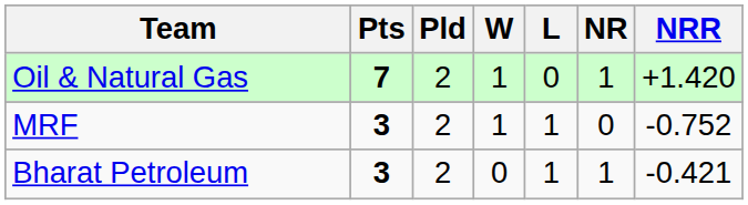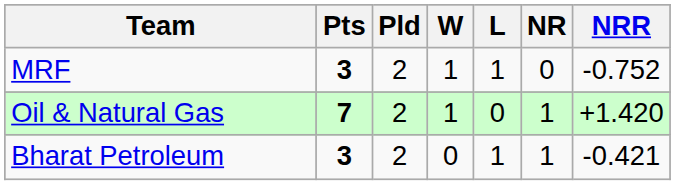 <table class="wikitable" style="text-align:center;">
 <tr>
 <th width=175>Team</th>
 <th style="width:20px;" abbr="Points">Pts</th>
 <th style="width:20px;" abbr="Played">Pld</th>
 <th style="width:20px;" abbr="Won">W</th>
 <th style="width:20px;" abbr="Lost">L</th>
 <th style="width:20px;" abbr="No result">NR</th>
 <th style="width:20px;" abbr="Net run rate"><a href='#'>NRR</a></th>
+</tr>
+<tr>
+<td style="text-align:left;"><a href='#'>MRF</a></td>
+<td><strong>3</strong></td>
+<td>2</td>
+<td>1</td>
+<td>1</td>
+<td>0</td>
+<td>-0.752</td>
 </tr>
 <tr style="background:#cfc;">
 <td style="text-align:left;"><a href='#'>Oil & Natural Gas</a></td>
 <td><strong>7</strong></td>
 <td>2</td>
 <td>1</td>
 <td>0</td>
 <td>1</td>
 <td>+1.420</td>
 </tr>
 <tr>
-<td style="text-align:left;"><a href='#'>MRF</a></td>
-<td><strong>3</strong></td>
-<td>2</td>
-<td>1</td>
-<td>1</td>
-<td>0</td>
-<td>-0.752</td>
-</tr>
-<tr>
 <td style="text-align:left;"><a href='#'>Bharat Petroleum</a></td>
 <td><strong>3</strong></td>
 <td>2</td>
 <td>0</td>
 <td>1</td>
 <td>1</td>
 <td>-0.421</td>
 </tr>
 </table>
